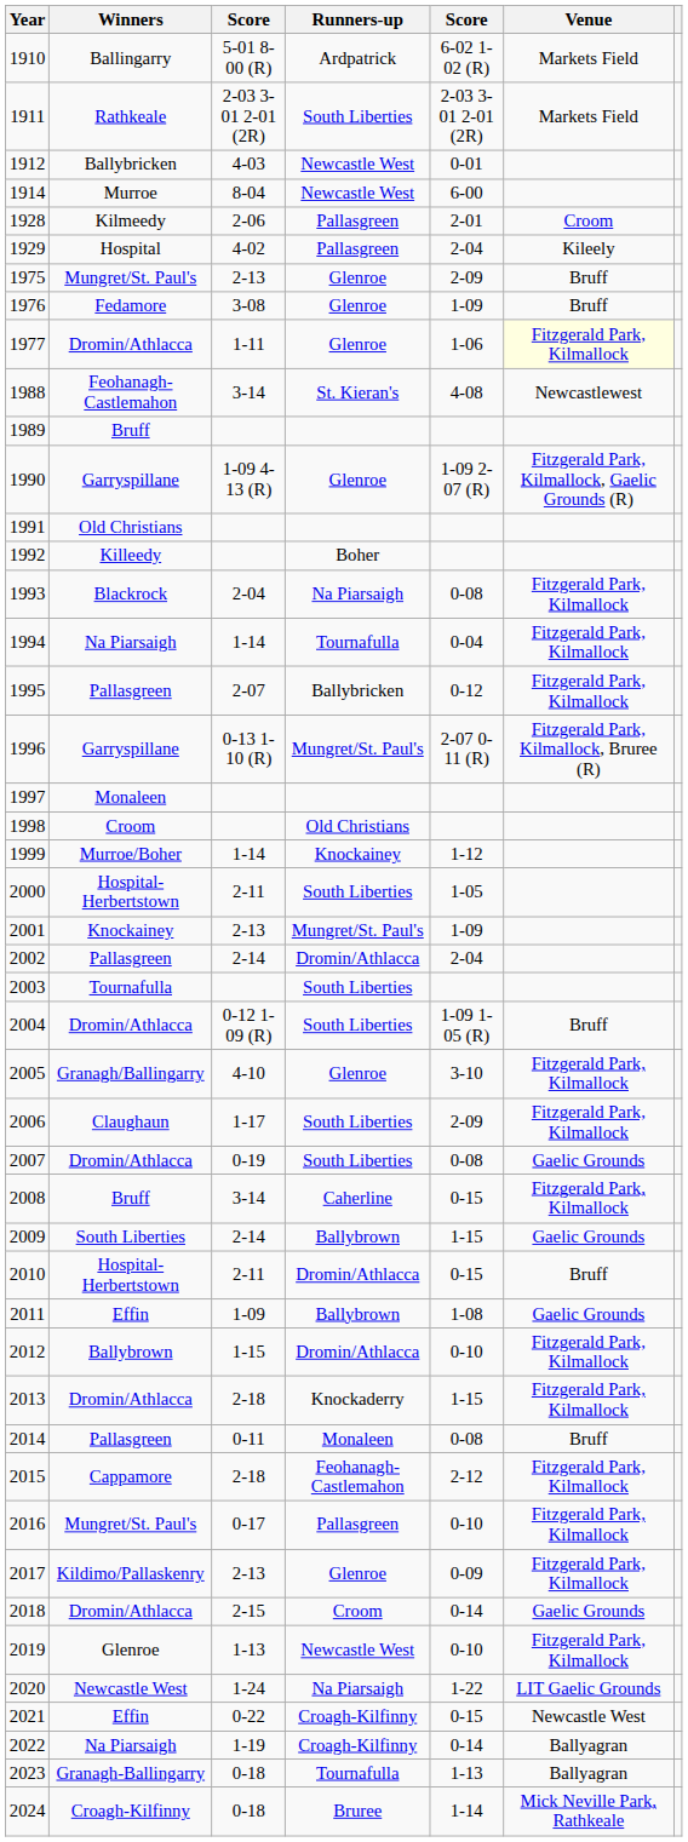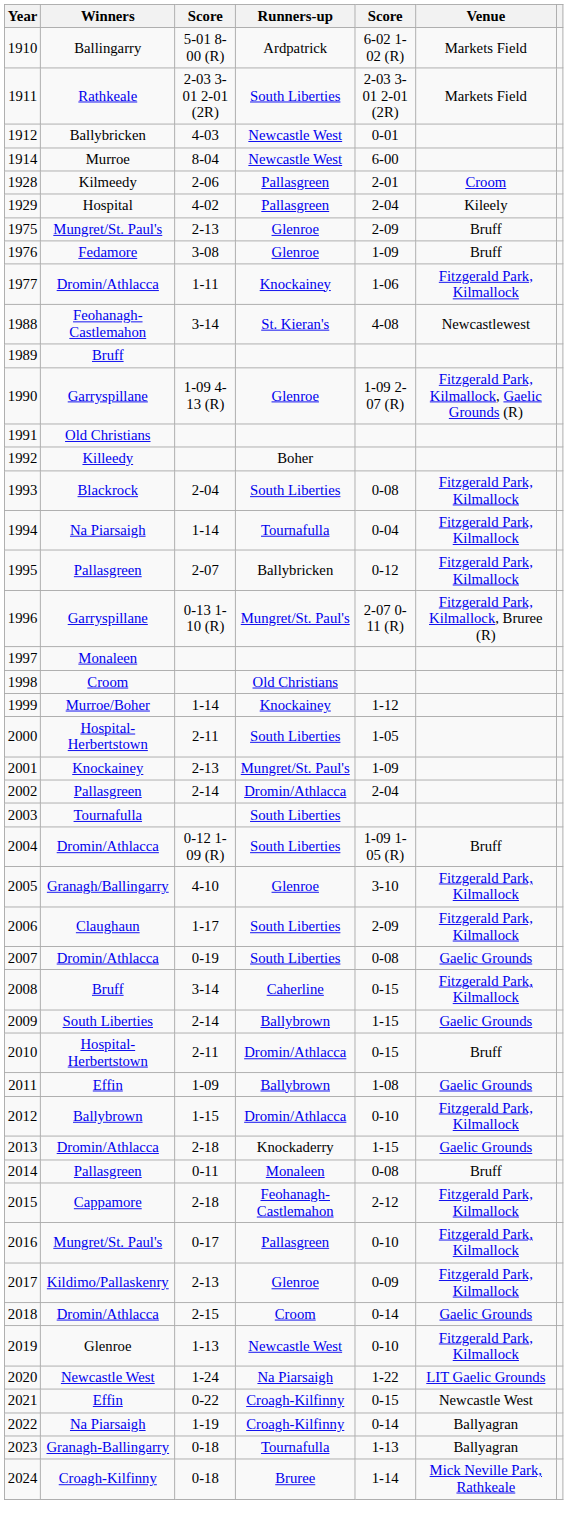 <table class="wikitable" style="text-align:center;">
 <tr>
 <th scope="col">Year</th>
 <th scope="col">Winners</th>
 <th scope="col">Score</th>
 <th scope="col">Runners-up</th>
 <th scope="col">Score</th>
 <th scope="col">Venue</th>
 <th scope="col"></th>
 </tr>
 <tr>
 <td>1910</td>
 <td>Ballingarry</td>
 <td>5-01 8-00 (R)</td>
 <td>Ardpatrick</td>
 <td>6-02 1-02 (R)</td>
 <td>Markets Field</td>
 <td></td>
 </tr>
 <tr>
 <td>1911</td>
 <td><a href='#'>Rathkeale</a></td>
 <td>2-03 3-01 2-01 (2R)</td>
 <td><a href='#'>South Liberties</a></td>
 <td>2-03 3-01 2-01 (2R)</td>
 <td>Markets Field</td>
 <td></td>
 </tr>
 <tr>
 <td>1912</td>
 <td>Ballybricken</td>
 <td>4-03</td>
 <td><a href='#'>Newcastle West</a></td>
 <td>0-01</td>
 <td></td>
 <td></td>
 </tr>
 <tr>
 <td>1914</td>
 <td>Murroe</td>
 <td>8-04</td>
 <td><a href='#'>Newcastle West</a></td>
 <td>6-00</td>
 <td></td>
 <td></td>
 </tr>
 <tr>
 <td>1928</td>
 <td>Kilmeedy</td>
 <td>2-06</td>
 <td><a href='#'>Pallasgreen</a></td>
 <td>2-01</td>
 <td><a href='#'>Croom</a></td>
 <td></td>
 </tr>
 <tr>
 <td>1929</td>
 <td>Hospital</td>
 <td>4-02</td>
 <td><a href='#'>Pallasgreen</a></td>
 <td>2-04</td>
 <td>Kileely</td>
 <td></td>
 </tr>
 <tr>
 <td>1975</td>
 <td><a href='#'>Mungret/St. Paul's</a></td>
 <td>2-13</td>
 <td><a href='#'>Glenroe</a></td>
 <td>2-09</td>
 <td>Bruff</td>
 <td></td>
 </tr>
 <tr>
 <td>1976</td>
 <td><a href='#'>Fedamore</a></td>
 <td>3-08</td>
 <td><a href='#'>Glenroe</a></td>
 <td>1-09</td>
 <td>Bruff</td>
 <td></td>
 </tr>
 <tr>
 <td>1977</td>
 <td><a href='#'>Dromin/Athlacca</a></td>
 <td>1-11</td>
-<td><a href='#'>Glenroe</a></td>
+<td><a href='#'>Knockainey</a></td>
 <td>1-06</td>
-<td style="background: lightyellow;"><a href='#'>Fitzgerald Park, Kilmallock</a></td>
+<td><a href='#'>Fitzgerald Park, Kilmallock</a></td>
 <td></td>
 </tr>
 <tr>
 <td>1988</td>
 <td><a href='#'>Feohanagh-Castlemahon</a></td>
 <td>3-14</td>
 <td><a href='#'>St. Kieran's</a></td>
 <td>4-08</td>
 <td>Newcastlewest</td>
 <td></td>
 </tr>
 <tr>
 <td>1989</td>
 <td><a href='#'>Bruff</a></td>
 <td></td>
 <td></td>
 <td></td>
 <td></td>
 <td></td>
 </tr>
 <tr>
 <td>1990</td>
 <td><a href='#'>Garryspillane</a></td>
 <td>1-09 4-13 (R)</td>
 <td><a href='#'>Glenroe</a></td>
 <td>1-09 2-07 (R)</td>
 <td><a href='#'>Fitzgerald Park, Kilmallock</a>, <a href='#'>Gaelic Grounds</a> (R)</td>
 <td></td>
 </tr>
 <tr>
 <td>1991</td>
 <td><a href='#'>Old Christians</a></td>
 <td></td>
 <td></td>
 <td></td>
 <td></td>
 <td></td>
 </tr>
 <tr>
 <td>1992</td>
 <td><a href='#'>Killeedy</a></td>
 <td></td>
 <td>Boher</td>
 <td></td>
 <td></td>
 <td></td>
 </tr>
 <tr>
 <td>1993</td>
 <td><a href='#'>Blackrock</a></td>
 <td>2-04</td>
-<td><a href='#'>Na Piarsaigh</a></td>
+<td><a href='#'>South Liberties</a></td>
 <td>0-08</td>
 <td><a href='#'>Fitzgerald Park, Kilmallock</a></td>
 <td></td>
 </tr>
 <tr>
 <td>1994</td>
 <td><a href='#'>Na Piarsaigh</a></td>
 <td>1-14</td>
 <td><a href='#'>Tournafulla</a></td>
 <td>0-04</td>
 <td><a href='#'>Fitzgerald Park, Kilmallock</a></td>
 <td></td>
 </tr>
 <tr>
 <td>1995</td>
 <td><a href='#'>Pallasgreen</a></td>
 <td>2-07</td>
 <td>Ballybricken</td>
 <td>0-12</td>
 <td><a href='#'>Fitzgerald Park, Kilmallock</a></td>
 <td></td>
 </tr>
 <tr>
 <td>1996</td>
 <td><a href='#'>Garryspillane</a></td>
 <td>0-13 1-10 (R)</td>
 <td><a href='#'>Mungret/St. Paul's</a></td>
 <td>2-07 0-11 (R)</td>
 <td><a href='#'>Fitzgerald Park, Kilmallock</a>, Bruree (R)</td>
 <td></td>
 </tr>
 <tr>
 <td>1997</td>
 <td><a href='#'>Monaleen</a></td>
 <td></td>
 <td></td>
 <td></td>
 <td></td>
 <td></td>
 </tr>
 <tr>
 <td>1998</td>
 <td><a href='#'>Croom</a></td>
 <td></td>
 <td><a href='#'>Old Christians</a></td>
 <td></td>
 <td></td>
 <td></td>
 </tr>
 <tr>
 <td>1999</td>
 <td><a href='#'>Murroe/Boher</a></td>
 <td>1-14</td>
 <td><a href='#'>Knockainey</a></td>
 <td>1-12</td>
 <td></td>
 <td></td>
 </tr>
 <tr>
 <td>2000</td>
 <td><a href='#'>Hospital-Herbertstown</a></td>
 <td>2-11</td>
 <td><a href='#'>South Liberties</a></td>
 <td>1-05</td>
 <td></td>
 <td></td>
 </tr>
 <tr>
 <td>2001</td>
 <td><a href='#'>Knockainey</a></td>
 <td>2-13</td>
 <td><a href='#'>Mungret/St. Paul's</a></td>
 <td>1-09</td>
 <td></td>
 <td></td>
 </tr>
 <tr>
 <td>2002</td>
 <td><a href='#'>Pallasgreen</a></td>
 <td>2-14</td>
 <td><a href='#'>Dromin/Athlacca</a></td>
 <td>2-04</td>
 <td></td>
 <td></td>
 </tr>
 <tr>
 <td>2003</td>
 <td><a href='#'>Tournafulla</a></td>
 <td></td>
 <td><a href='#'>South Liberties</a></td>
 <td></td>
 <td></td>
 <td></td>
 </tr>
 <tr>
 <td>2004</td>
 <td><a href='#'>Dromin/Athlacca</a></td>
 <td>0-12 1-09 (R)</td>
 <td><a href='#'>South Liberties</a></td>
 <td>1-09 1-05 (R)</td>
 <td>Bruff</td>
 <td></td>
 </tr>
 <tr>
 <td>2005</td>
 <td><a href='#'>Granagh/Ballingarry</a></td>
 <td>4-10</td>
 <td><a href='#'>Glenroe</a></td>
 <td>3-10</td>
 <td><a href='#'>Fitzgerald Park, Kilmallock</a></td>
 <td></td>
 </tr>
 <tr>
 <td>2006</td>
 <td><a href='#'>Claughaun</a></td>
 <td>1-17</td>
 <td><a href='#'>South Liberties</a></td>
 <td>2-09</td>
 <td><a href='#'>Fitzgerald Park, Kilmallock</a></td>
 <td></td>
 </tr>
 <tr>
 <td>2007</td>
 <td><a href='#'>Dromin/Athlacca</a></td>
 <td>0-19</td>
 <td><a href='#'>South Liberties</a></td>
 <td>0-08</td>
 <td><a href='#'>Gaelic Grounds</a></td>
 <td></td>
 </tr>
 <tr>
 <td>2008</td>
 <td><a href='#'>Bruff</a></td>
 <td>3-14</td>
 <td><a href='#'>Caherline</a></td>
 <td>0-15</td>
 <td><a href='#'>Fitzgerald Park, Kilmallock</a></td>
 <td></td>
 </tr>
 <tr>
 <td>2009</td>
 <td><a href='#'>South Liberties</a></td>
 <td>2-14</td>
 <td><a href='#'>Ballybrown</a></td>
 <td>1-15</td>
 <td><a href='#'>Gaelic Grounds</a></td>
 <td></td>
 </tr>
 <tr>
 <td>2010</td>
 <td><a href='#'>Hospital-Herbertstown</a></td>
 <td>2-11</td>
 <td><a href='#'>Dromin/Athlacca</a></td>
 <td>0-15</td>
 <td>Bruff</td>
 <td></td>
 </tr>
 <tr>
 <td>2011</td>
 <td><a href='#'>Effin</a></td>
 <td>1-09</td>
 <td><a href='#'>Ballybrown</a></td>
 <td>1-08</td>
 <td><a href='#'>Gaelic Grounds</a></td>
 <td></td>
 </tr>
 <tr>
 <td>2012</td>
 <td><a href='#'>Ballybrown</a></td>
 <td>1-15</td>
 <td><a href='#'>Dromin/Athlacca</a></td>
 <td>0-10</td>
 <td><a href='#'>Fitzgerald Park, Kilmallock</a></td>
 <td></td>
 </tr>
 <tr>
 <td>2013</td>
 <td><a href='#'>Dromin/Athlacca</a></td>
 <td>2-18</td>
 <td>Knockaderry</td>
 <td>1-15</td>
-<td><a href='#'>Fitzgerald Park, Kilmallock</a></td>
+<td><a href='#'>Gaelic Grounds</a></td>
 <td></td>
 </tr>
 <tr>
 <td>2014</td>
 <td><a href='#'>Pallasgreen</a></td>
 <td>0-11</td>
 <td><a href='#'>Monaleen</a></td>
 <td>0-08</td>
 <td>Bruff</td>
 <td></td>
 </tr>
 <tr>
 <td>2015</td>
 <td><a href='#'>Cappamore</a></td>
 <td>2-18</td>
 <td><a href='#'>Feohanagh-Castlemahon</a></td>
 <td>2-12</td>
 <td><a href='#'>Fitzgerald Park, Kilmallock</a></td>
 <td></td>
 </tr>
 <tr>
 <td>2016</td>
 <td><a href='#'>Mungret/St. Paul's</a></td>
 <td>0-17</td>
 <td><a href='#'>Pallasgreen</a></td>
 <td>0-10</td>
 <td><a href='#'>Fitzgerald Park, Kilmallock</a></td>
 <td></td>
 </tr>
 <tr>
 <td>2017</td>
 <td><a href='#'>Kildimo/Pallaskenry</a></td>
 <td>2-13</td>
 <td><a href='#'>Glenroe</a></td>
 <td>0-09</td>
 <td><a href='#'>Fitzgerald Park, Kilmallock</a></td>
 <td></td>
 </tr>
 <tr>
 <td>2018</td>
 <td><a href='#'>Dromin/Athlacca</a></td>
 <td>2-15</td>
 <td><a href='#'>Croom</a></td>
 <td>0-14</td>
 <td><a href='#'>Gaelic Grounds</a></td>
 <td></td>
 </tr>
 <tr>
 <td>2019</td>
 <td>Glenroe</td>
 <td>1-13</td>
 <td><a href='#'>Newcastle West</a></td>
 <td>0-10</td>
 <td><a href='#'>Fitzgerald Park, Kilmallock</a></td>
 <td></td>
 </tr>
 <tr>
 <td>2020</td>
 <td><a href='#'>Newcastle West</a></td>
 <td>1-24</td>
 <td><a href='#'>Na Piarsaigh</a></td>
 <td>1-22</td>
 <td><a href='#'>LIT Gaelic Grounds</a></td>
 <td></td>
 </tr>
 <tr>
 <td>2021</td>
 <td><a href='#'>Effin</a></td>
 <td>0-22</td>
 <td><a href='#'>Croagh-Kilfinny</a></td>
 <td>0-15</td>
 <td>Newcastle West</td>
 <td></td>
 </tr>
 <tr>
 <td>2022</td>
 <td><a href='#'>Na Piarsaigh</a></td>
 <td>1-19</td>
 <td><a href='#'>Croagh-Kilfinny</a></td>
 <td>0-14</td>
 <td>Ballyagran</td>
 <td></td>
 </tr>
 <tr>
 <td>2023</td>
 <td><a href='#'>Granagh-Ballingarry</a></td>
 <td>0-18</td>
 <td><a href='#'>Tournafulla</a></td>
 <td>1-13</td>
 <td>Ballyagran</td>
 <td></td>
 </tr>
 <tr>
 <td>2024</td>
 <td><a href='#'>Croagh-Kilfinny</a></td>
 <td>0-18</td>
 <td><a href='#'>Bruree</a></td>
 <td>1-14</td>
 <td><a href='#'>Mick Neville Park, Rathkeale</a></td>
 <td></td>
 </tr>
 </table>
